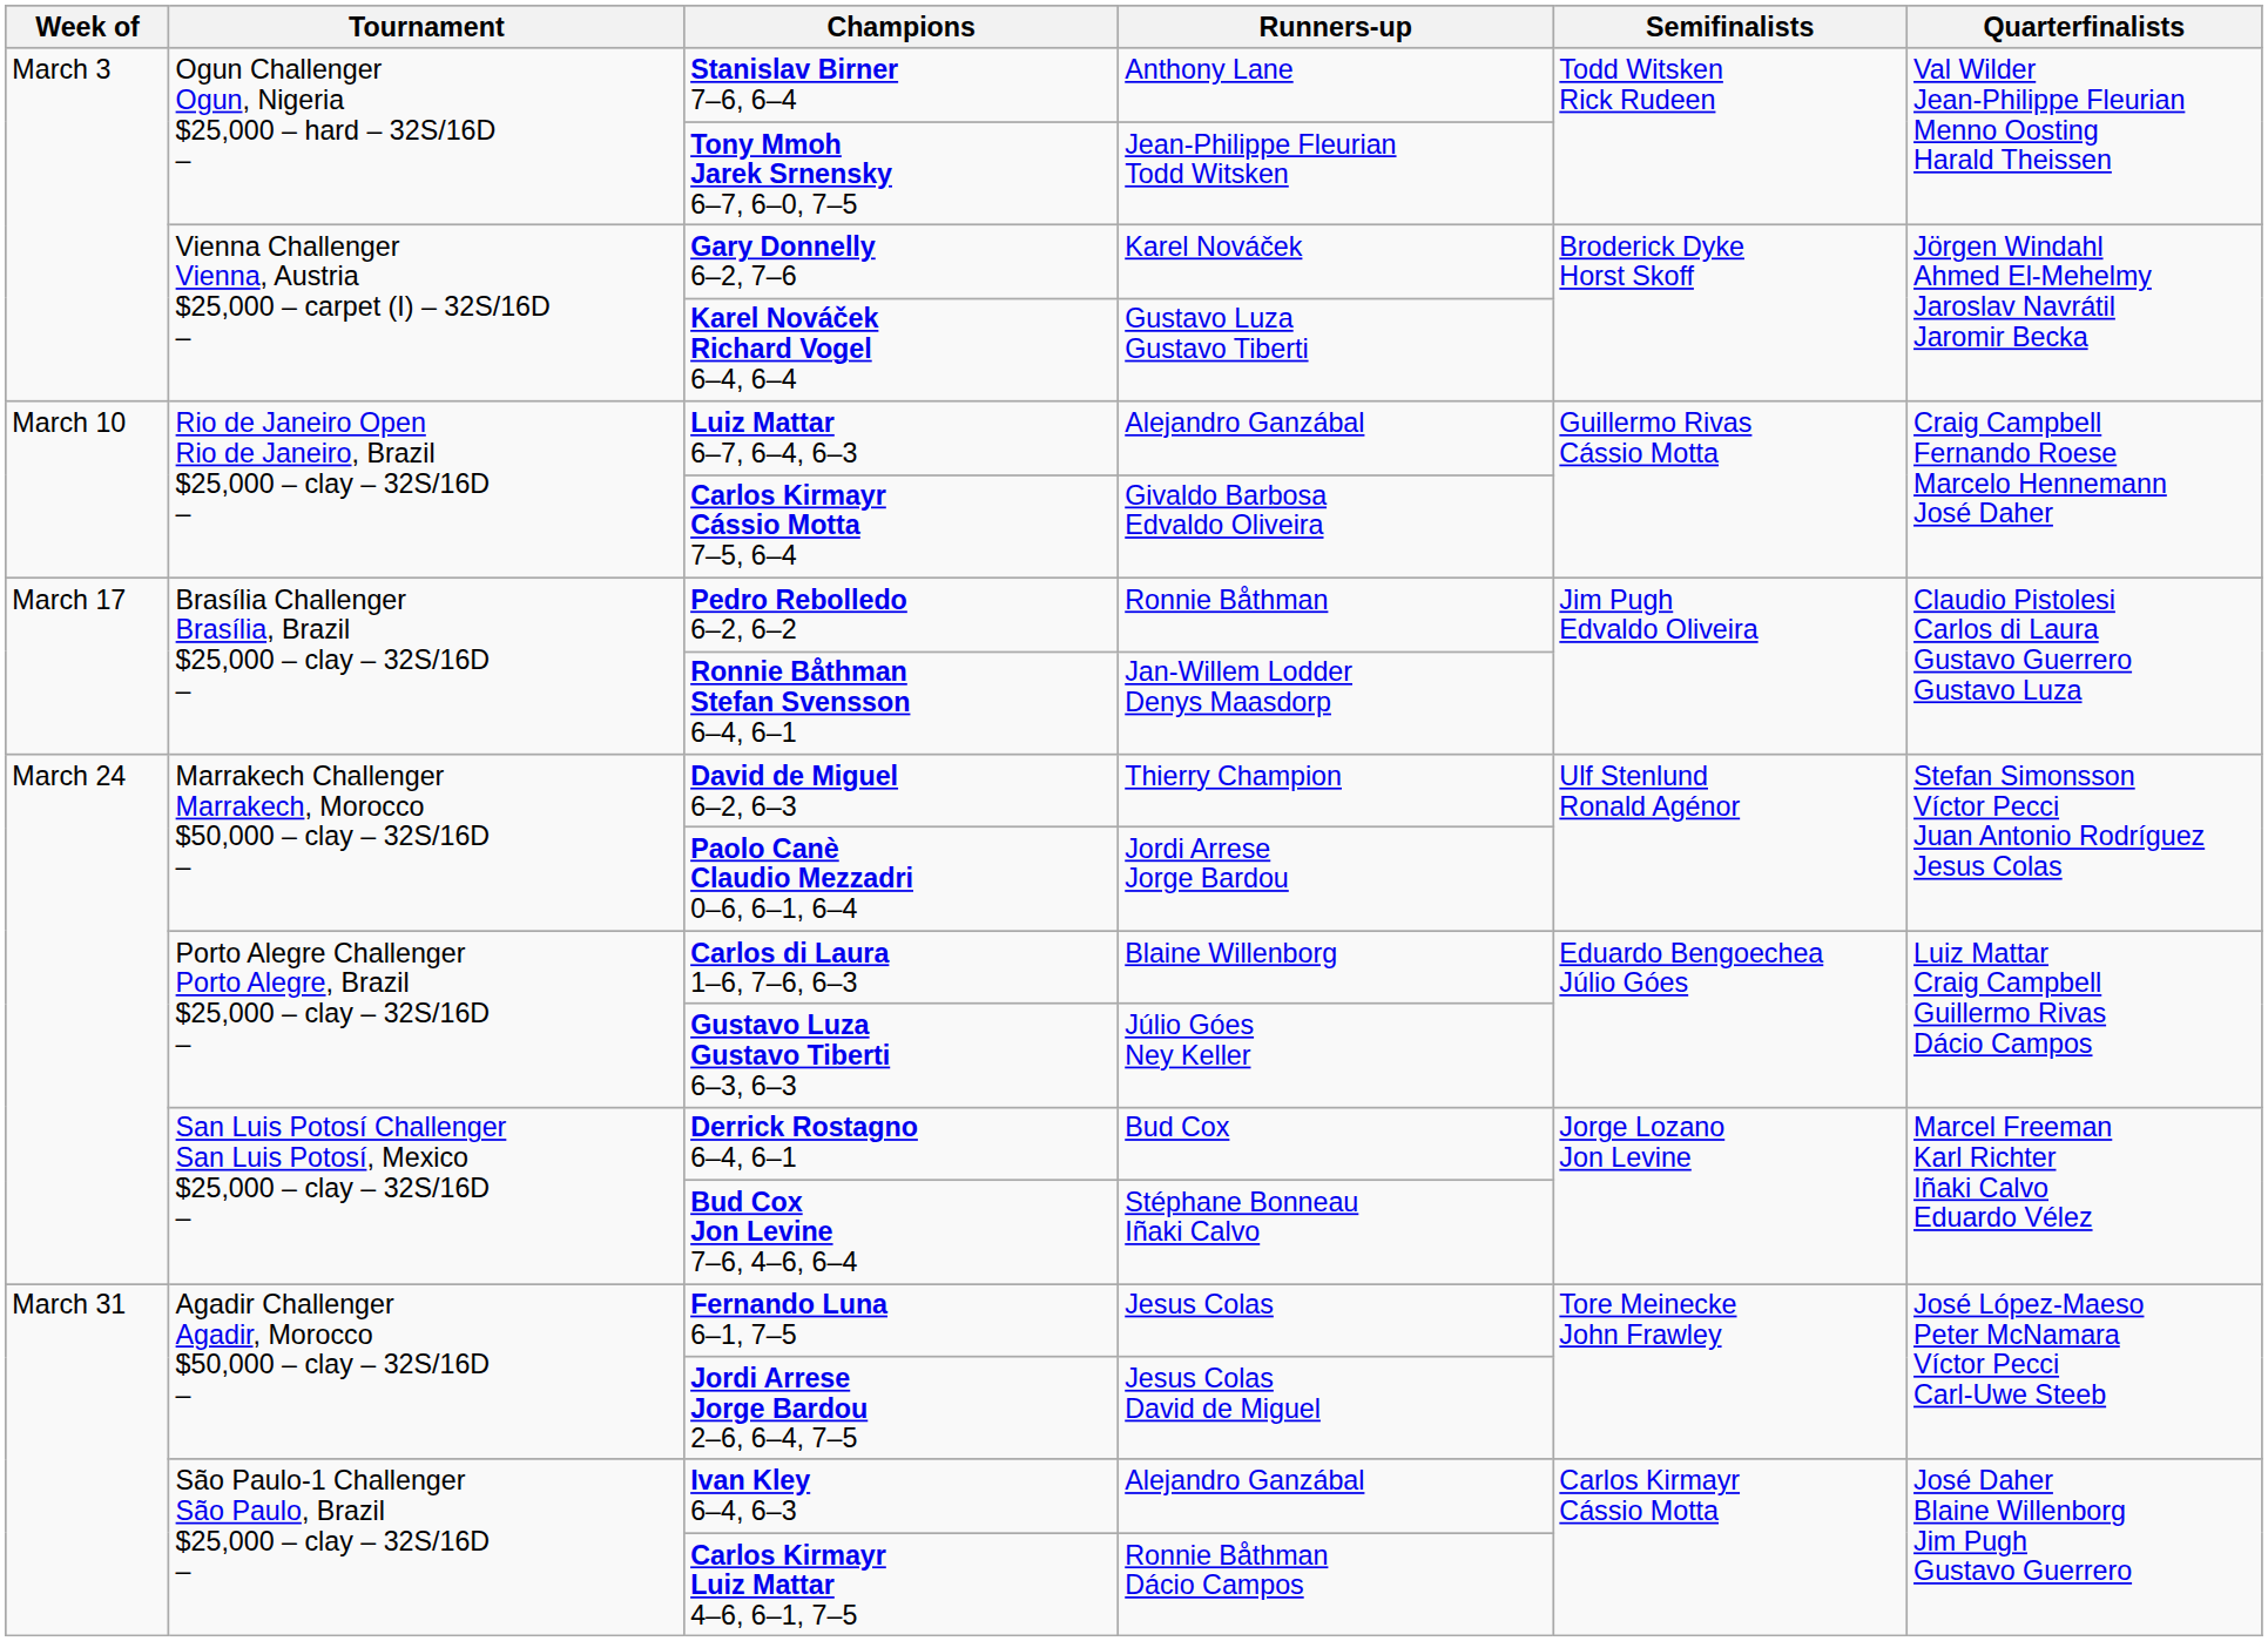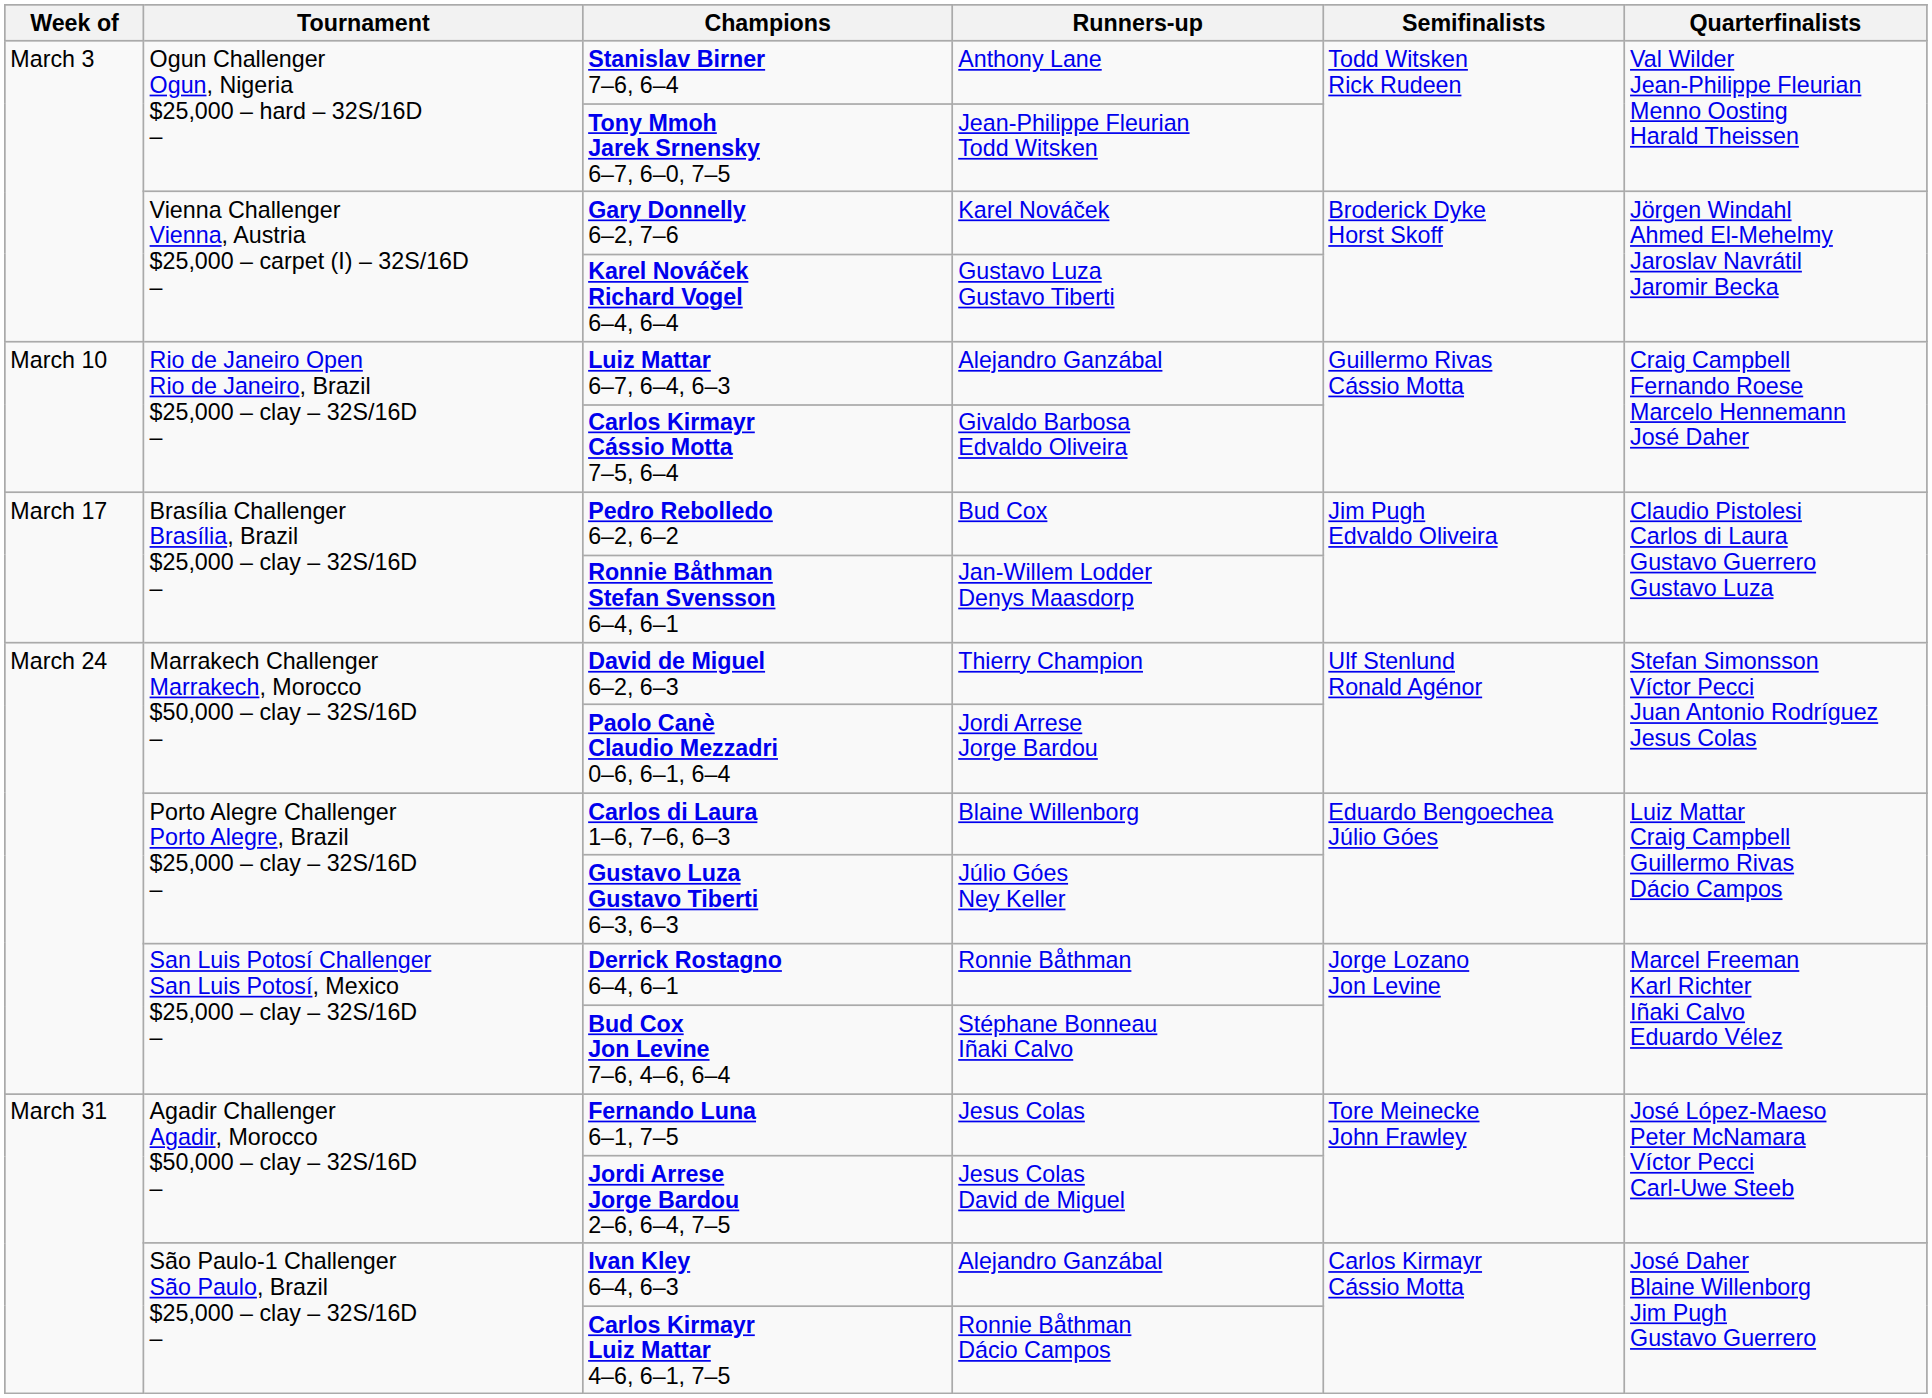 <table class="wikitable" style="font-size:85%;">
 <tr>
 <th width="75">Week of</th>
 <th width="250">Tournament</th>
 <th width="210">Champions</th>
 <th width="210">Runners-up</th>
 <th width="170">Semifinalists</th>
 <th width="170">Quarterfinalists</th>
 </tr>
 <tr valign="top">
 <td rowspan="4">March 3</td>
 <td rowspan="2">Ogun Challenger<br><a href='#'>Ogun</a>, Nigeria<br>$25,000 – hard – 32S/16D<br>  – </td>
 <td> <strong><a href='#'>Stanislav Birner</a></strong> <br>7–6, 6–4</td>
 <td> <a href='#'>Anthony Lane</a></td>
 <td rowspan="2"> <a href='#'>Todd Witsken</a> <br>  <a href='#'>Rick Rudeen</a></td>
 <td rowspan="2"> <a href='#'>Val Wilder</a> <br> <a href='#'>Jean-Philippe Fleurian</a> <br> <a href='#'>Menno Oosting</a> <br>  <a href='#'>Harald Theissen</a></td>
 </tr>
 <tr valign="top">
 <td> <strong><a href='#'>Tony Mmoh</a></strong> <br> <strong><a href='#'>Jarek Srnensky</a></strong><br>6–7, 6–0, 7–5</td>
 <td> <a href='#'>Jean-Philippe Fleurian</a> <br>  <a href='#'>Todd Witsken</a></td>
 </tr>
 <tr valign="top">
 <td rowspan="2">Vienna Challenger<br><a href='#'>Vienna</a>, Austria<br>$25,000 – carpet (I) – 32S/16D<br>  – </td>
 <td> <strong><a href='#'>Gary Donnelly</a></strong> <br>6–2, 7–6</td>
 <td> <a href='#'>Karel Nováček</a></td>
 <td rowspan="2"> <a href='#'>Broderick Dyke</a> <br>  <a href='#'>Horst Skoff</a></td>
 <td rowspan="2"> <a href='#'>Jörgen Windahl</a> <br> <a href='#'>Ahmed El-Mehelmy</a> <br> <a href='#'>Jaroslav Navrátil</a> <br>  <a href='#'>Jaromir Becka</a></td>
 </tr>
 <tr valign="top">
 <td> <strong><a href='#'>Karel Nováček</a></strong> <br> <strong><a href='#'>Richard Vogel</a></strong><br>6–4, 6–4</td>
 <td> <a href='#'>Gustavo Luza</a> <br>  <a href='#'>Gustavo Tiberti</a></td>
 </tr>
 <tr valign="top">
 <td rowspan="2">March 10</td>
 <td rowspan="2"><a href='#'>Rio de Janeiro Open</a><br> <a href='#'>Rio de Janeiro</a>, Brazil<br>$25,000 – clay – 32S/16D<br>  – </td>
 <td> <strong><a href='#'>Luiz Mattar</a></strong> <br>6–7, 6–4, 6–3</td>
 <td> <a href='#'>Alejandro Ganzábal</a></td>
 <td rowspan="2"> <a href='#'>Guillermo Rivas</a> <br>  <a href='#'>Cássio Motta</a></td>
 <td rowspan="2"> <a href='#'>Craig Campbell</a> <br>  <a href='#'>Fernando Roese</a> <br> <a href='#'>Marcelo Hennemann</a> <br>  <a href='#'>José Daher</a></td>
 </tr>
 <tr valign="top">
 <td> <strong><a href='#'>Carlos Kirmayr</a></strong> <br> <strong><a href='#'>Cássio Motta</a></strong><br>7–5, 6–4</td>
 <td> <a href='#'>Givaldo Barbosa</a> <br>  <a href='#'>Edvaldo Oliveira</a></td>
 </tr>
 <tr valign="top">
 <td rowspan="2">March 17</td>
 <td rowspan="2">Brasília Challenger<br> <a href='#'>Brasília</a>, Brazil<br>$25,000 – clay – 32S/16D<br>  – </td>
 <td> <strong><a href='#'>Pedro Rebolledo</a></strong> <br>6–2, 6–2</td>
-<td> <a href='#'>Ronnie Båthman</a></td>
+<td> <a href='#'>Bud Cox</a></td>
 <td rowspan="2"> <a href='#'>Jim Pugh</a> <br>  <a href='#'>Edvaldo Oliveira</a></td>
 <td rowspan="2"> <a href='#'>Claudio Pistolesi</a> <br>  <a href='#'>Carlos di Laura</a> <br> <a href='#'>Gustavo Guerrero</a> <br>  <a href='#'>Gustavo Luza</a></td>
 </tr>
 <tr valign="top">
 <td> <strong><a href='#'>Ronnie Båthman</a></strong> <br> <strong><a href='#'>Stefan Svensson</a></strong><br>6–4, 6–1</td>
 <td> <a href='#'>Jan-Willem Lodder</a><br>  <a href='#'>Denys Maasdorp</a></td>
 </tr>
 <tr valign="top">
 <td rowspan="6">March 24</td>
 <td rowspan="2">Marrakech Challenger<br> <a href='#'>Marrakech</a>, Morocco<br>$50,000 – clay – 32S/16D<br>  – </td>
 <td> <strong><a href='#'>David de Miguel</a></strong> <br>6–2, 6–3</td>
 <td> <a href='#'>Thierry Champion</a></td>
 <td rowspan="2"> <a href='#'>Ulf Stenlund</a> <br>  <a href='#'>Ronald Agénor</a></td>
 <td rowspan="2"> <a href='#'>Stefan Simonsson</a> <br> <a href='#'>Víctor Pecci</a> <br> <a href='#'>Juan Antonio Rodríguez</a> <br>  <a href='#'>Jesus Colas</a></td>
 </tr>
 <tr valign="top">
 <td> <strong><a href='#'>Paolo Canè</a></strong> <br> <strong><a href='#'>Claudio Mezzadri</a></strong><br>0–6, 6–1, 6–4</td>
 <td> <a href='#'>Jordi Arrese</a><br>  <a href='#'>Jorge Bardou</a></td>
 </tr>
 <tr valign="top">
 <td rowspan="2">Porto Alegre Challenger<br><a href='#'>Porto Alegre</a>, Brazil<br>$25,000 – clay – 32S/16D<br>  – </td>
 <td> <strong><a href='#'>Carlos di Laura</a></strong> <br>1–6, 7–6, 6–3</td>
 <td> <a href='#'>Blaine Willenborg</a></td>
 <td rowspan="2"> <a href='#'>Eduardo Bengoechea</a> <br>  <a href='#'>Júlio Góes</a></td>
 <td rowspan="2"> <a href='#'>Luiz Mattar</a> <br>  <a href='#'>Craig Campbell</a> <br> <a href='#'>Guillermo Rivas</a> <br>  <a href='#'>Dácio Campos</a></td>
 </tr>
 <tr valign="top">
 <td> <strong><a href='#'>Gustavo Luza</a></strong> <br> <strong><a href='#'>Gustavo Tiberti</a></strong><br>6–3, 6–3</td>
 <td> <a href='#'>Júlio Góes</a> <br> <a href='#'>Ney Keller</a></td>
 </tr>
 <tr valign="top">
 <td rowspan="2"><a href='#'>San Luis Potosí Challenger</a><br><a href='#'>San Luis Potosí</a>, Mexico<br>$25,000 – clay – 32S/16D<br>  – </td>
 <td> <strong><a href='#'>Derrick Rostagno</a></strong> <br>6–4, 6–1</td>
-<td> <a href='#'>Bud Cox</a></td>
+<td> <a href='#'>Ronnie Båthman</a></td>
 <td rowspan="2"> <a href='#'>Jorge Lozano</a> <br>  <a href='#'>Jon Levine</a></td>
 <td rowspan="2"> <a href='#'>Marcel Freeman</a> <br> <a href='#'>Karl Richter</a> <br> <a href='#'>Iñaki Calvo</a> <br>  <a href='#'>Eduardo Vélez</a></td>
 </tr>
 <tr valign="top">
 <td> <strong><a href='#'>Bud Cox</a></strong> <br> <strong><a href='#'>Jon Levine</a></strong><br>7–6, 4–6, 6–4</td>
 <td> <a href='#'>Stéphane Bonneau</a><br>  <a href='#'>Iñaki Calvo</a></td>
 </tr>
 <tr valign="top">
 <td rowspan="4">March 31</td>
 <td rowspan="2">Agadir Challenger<br><a href='#'>Agadir</a>, Morocco<br>$50,000 – clay – 32S/16D<br>  – </td>
 <td> <strong><a href='#'>Fernando Luna</a></strong> <br>6–1, 7–5</td>
 <td> <a href='#'>Jesus Colas</a></td>
 <td rowspan="2"> <a href='#'>Tore Meinecke</a> <br>  <a href='#'>John Frawley</a></td>
 <td rowspan="2"> <a href='#'>José López-Maeso</a> <br> <a href='#'>Peter McNamara</a> <br> <a href='#'>Víctor Pecci</a> <br>  <a href='#'>Carl-Uwe Steeb</a></td>
 </tr>
 <tr valign="top">
 <td> <strong><a href='#'>Jordi Arrese</a></strong> <br>  <strong><a href='#'>Jorge Bardou</a></strong><br>2–6, 6–4, 7–5</td>
 <td> <a href='#'>Jesus Colas</a><br>  <a href='#'>David de Miguel</a></td>
 </tr>
 <tr valign="top">
 <td rowspan="2">São Paulo-1 Challenger<br><a href='#'>São Paulo</a>, Brazil<br>$25,000 – clay – 32S/16D<br>  – </td>
 <td> <strong><a href='#'>Ivan Kley</a></strong> <br>6–4, 6–3</td>
 <td> <a href='#'>Alejandro Ganzábal</a></td>
 <td rowspan="2"> <a href='#'>Carlos Kirmayr</a> <br>  <a href='#'>Cássio Motta</a></td>
 <td rowspan="2"> <a href='#'>José Daher</a> <br>  <a href='#'>Blaine Willenborg</a> <br>  <a href='#'>Jim Pugh</a> <br>  <a href='#'>Gustavo Guerrero</a></td>
 </tr>
 <tr valign="top">
 <td> <strong><a href='#'>Carlos Kirmayr</a></strong> <br> <strong><a href='#'>Luiz Mattar</a></strong><br>4–6, 6–1, 7–5</td>
 <td> <a href='#'>Ronnie Båthman</a> <br>  <a href='#'>Dácio Campos</a></td>
 </tr>
 </table>
